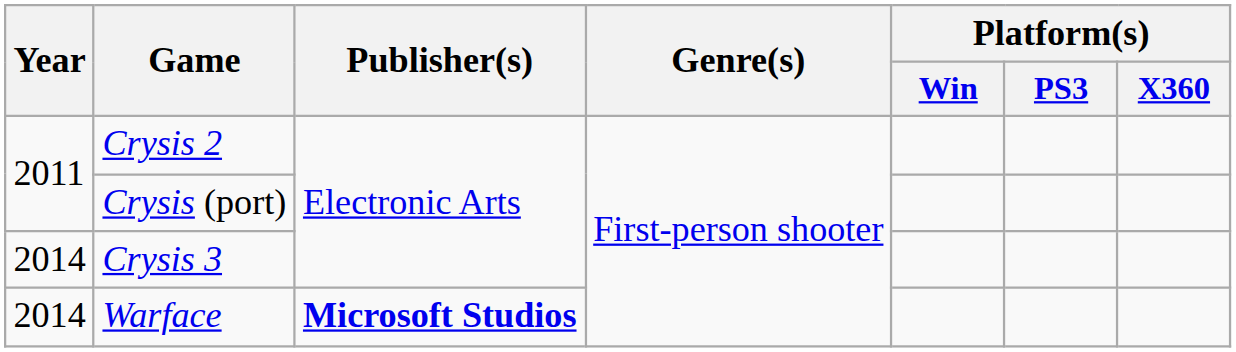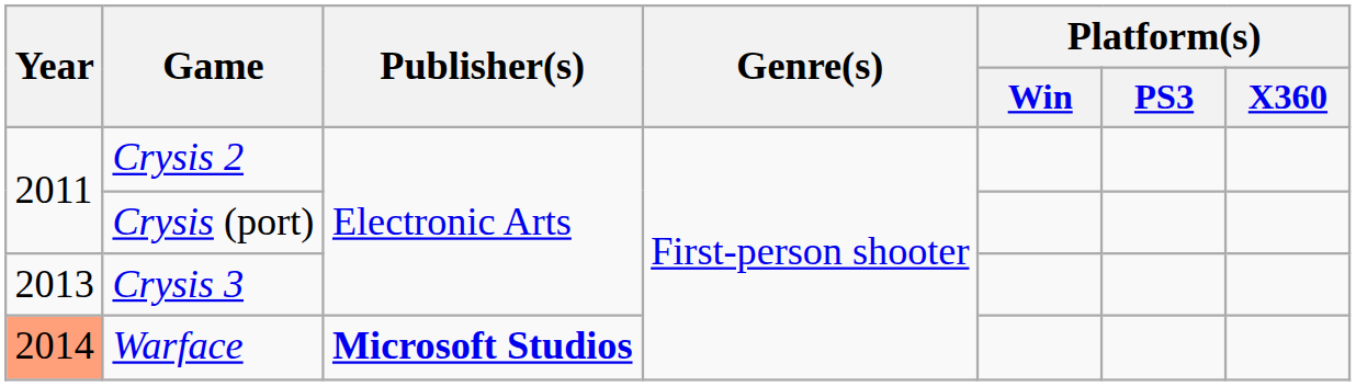 <table class="wikitable sortable">
 <tr>
 <th rowspan="2">Year</th>
 <th rowspan="2">Game</th>
 <th rowspan="2">Publisher(s)</th>
 <th rowspan="2">Genre(s)</th>
 <th colspan="3">Platform(s)</th>
 </tr>
 <tr>
 <th style="width:3em; font-size:90%"><a href='#'>Win</a></th>
 <th style="width:3em; font-size:90%"><a href='#'>PS3</a></th>
 <th style="width:3em; font-size:90%"><a href='#'>X360</a></th>
 </tr>
 <tr>
 <td rowspan="2">2011</td>
 <td><em><a href='#'>Crysis 2</a></em></td>
 <td rowspan="3"><a href='#'>Electronic Arts</a></td>
 <td rowspan="4"><a href='#'>First-person shooter</a></td>
 <td></td>
 <td></td>
 <td></td>
 </tr>
 <tr>
 <td><em><a href='#'>Crysis</a></em> (port)</td>
 <td></td>
 <td></td>
 <td></td>
 </tr>
 <tr>
-<td>2014</td>
+<td>2013</td>
 <td><em><a href='#'>Crysis 3</a></em></td>
 <td></td>
 <td></td>
 <td></td>
 </tr>
 <tr>
-<td>2014</td>
+<td style="background: lightsalmon;">2014</td>
 <td><em><a href='#'>Warface</a></em></td>
 <td><strong><a href='#'>Microsoft Studios</a></strong></td>
 <td></td>
 <td></td>
 <td></td>
 </tr>
 </table>
